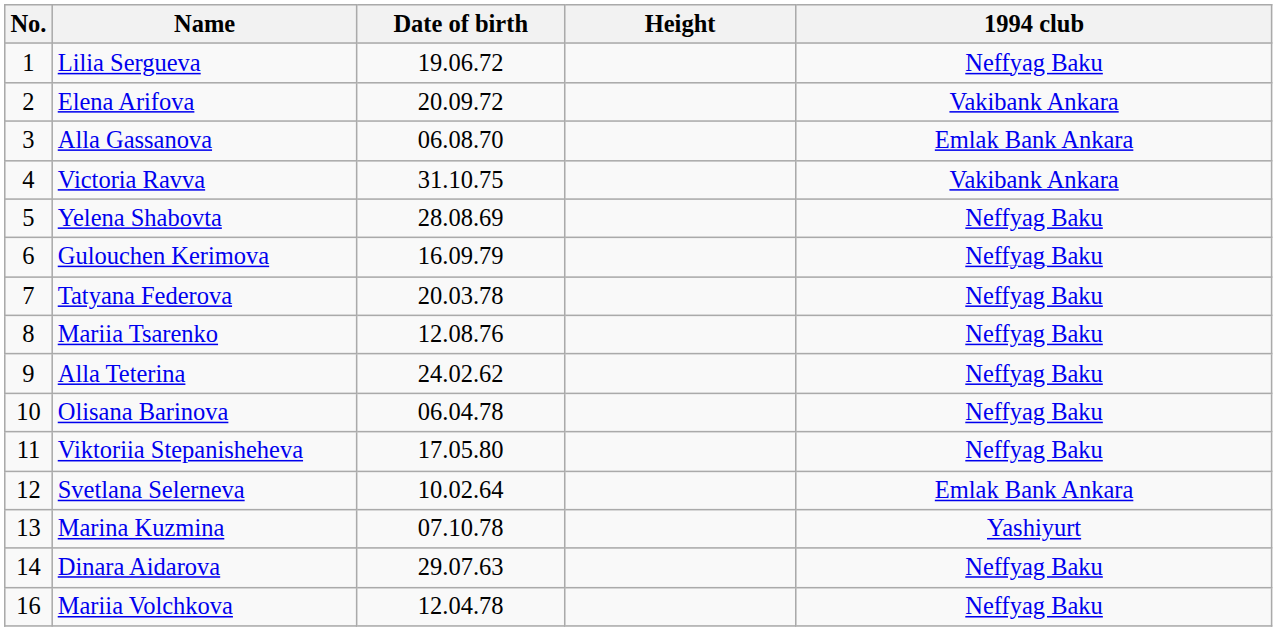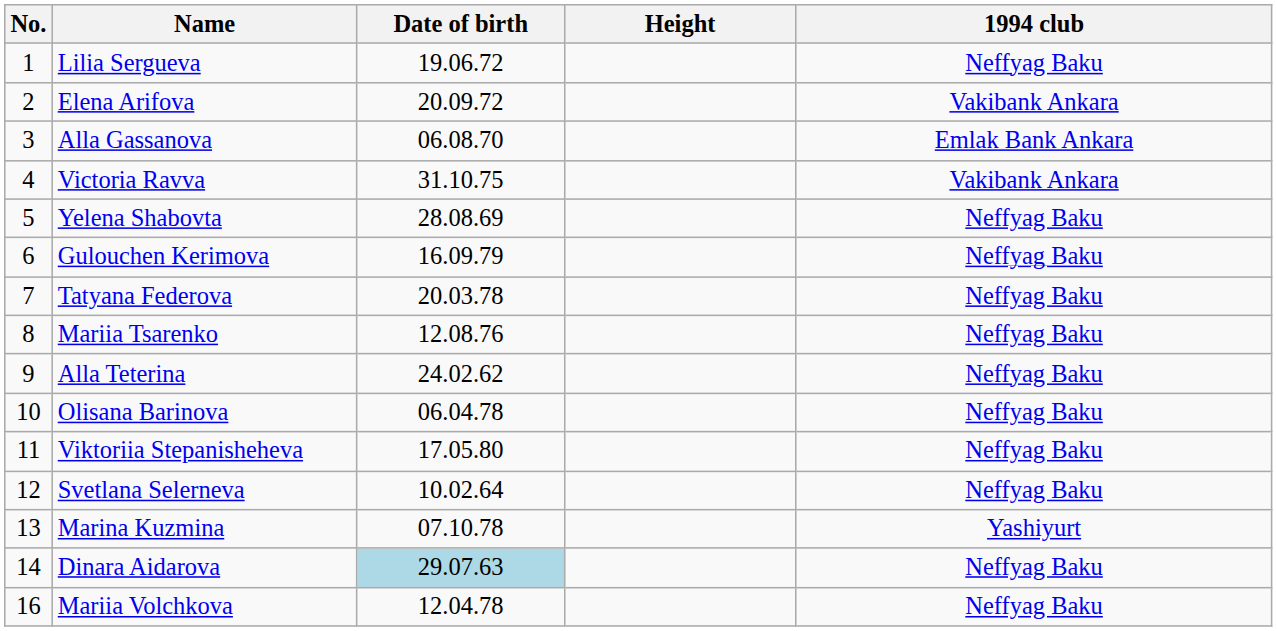 <table class="wikitable sortable" style="text-align:center;">
 <tr>
 <th>No.</th>
 <th style="width:12em">Name</th>
 <th style="width:8em">Date of birth</th>
 <th style="width:9em">Height</th>
 <th style="width:19em">1994 club</th>
 </tr>
 <tr>
 <td>1</td>
 <td align=left><a href='#'>Lilia Sergueva</a></td>
 <td>19.06.72</td>
 <td></td>
 <td><a href='#'>Neffyag Baku</a></td>
 </tr>
 <tr>
 <td>2</td>
 <td align=left><a href='#'>Elena Arifova</a></td>
 <td>20.09.72</td>
 <td></td>
 <td><a href='#'>Vakibank Ankara</a></td>
 </tr>
 <tr>
 <td>3</td>
 <td align=left><a href='#'>Alla Gassanova</a></td>
 <td>06.08.70</td>
 <td></td>
 <td><a href='#'>Emlak Bank Ankara</a></td>
 </tr>
 <tr>
 <td>4</td>
 <td align=left><a href='#'>Victoria Ravva</a></td>
 <td>31.10.75</td>
 <td></td>
 <td><a href='#'>Vakibank Ankara</a></td>
 </tr>
 <tr>
 <td>5</td>
 <td align=left><a href='#'>Yelena Shabovta</a></td>
 <td>28.08.69</td>
 <td></td>
 <td><a href='#'>Neffyag Baku</a></td>
 </tr>
 <tr>
 <td>6</td>
 <td align=left><a href='#'>Gulouchen Kerimova</a></td>
 <td>16.09.79</td>
 <td></td>
 <td><a href='#'>Neffyag Baku</a></td>
 </tr>
 <tr>
 <td>7</td>
 <td align=left><a href='#'>Tatyana Federova</a></td>
 <td>20.03.78</td>
 <td></td>
 <td><a href='#'>Neffyag Baku</a></td>
 </tr>
 <tr>
 <td>8</td>
 <td align=left><a href='#'>Mariia Tsarenko</a></td>
 <td>12.08.76</td>
 <td></td>
 <td><a href='#'>Neffyag Baku</a></td>
 </tr>
 <tr>
 <td>9</td>
 <td align=left><a href='#'>Alla Teterina</a></td>
 <td>24.02.62</td>
 <td></td>
 <td><a href='#'>Neffyag Baku</a></td>
 </tr>
 <tr>
 <td>10</td>
 <td align=left><a href='#'>Olisana Barinova</a></td>
 <td>06.04.78</td>
 <td></td>
 <td><a href='#'>Neffyag Baku</a></td>
 </tr>
 <tr>
 <td>11</td>
 <td align=left><a href='#'>Viktoriia Stepanisheheva</a></td>
 <td>17.05.80</td>
 <td></td>
 <td><a href='#'>Neffyag Baku</a></td>
 </tr>
 <tr>
 <td>12</td>
 <td align=left><a href='#'>Svetlana Selerneva</a></td>
 <td>10.02.64</td>
 <td></td>
-<td><a href='#'>Emlak Bank Ankara</a></td>
+<td><a href='#'>Neffyag Baku</a></td>
 </tr>
 <tr>
 <td>13</td>
 <td align=left><a href='#'>Marina Kuzmina</a></td>
 <td>07.10.78</td>
 <td></td>
 <td><a href='#'>Yashiyurt</a></td>
 </tr>
 <tr>
 <td>14</td>
 <td align=left><a href='#'>Dinara Aidarova</a></td>
-<td>29.07.63</td>
+<td style="background: lightblue;">29.07.63</td>
 <td></td>
 <td><a href='#'>Neffyag Baku</a></td>
 </tr>
 <tr>
 <td>16</td>
 <td align=left><a href='#'>Mariia Volchkova</a></td>
 <td>12.04.78</td>
 <td></td>
 <td><a href='#'>Neffyag Baku</a></td>
 </tr>
 </table>
